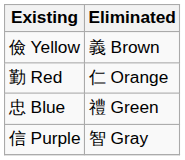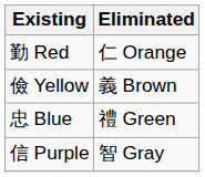 <table class="wikitable">
 <tr>
 <th>Existing</th>
 <th>Eliminated</th>
 </tr>
 <tr>
+<td>勤  Red</td>
+<td>仁  Orange</td>
+</tr>
+<tr>
 <td>儉  Yellow</td>
 <td>義  Brown</td>
-</tr>
-<tr>
-<td>勤  Red</td>
-<td>仁  Orange</td>
 </tr>
 <tr>
 <td>忠  Blue</td>
 <td>禮  Green</td>
 </tr>
 <tr>
 <td>信  Purple</td>
 <td>智  Gray</td>
 </tr>
 <tr>
 </tr>
 </table>
